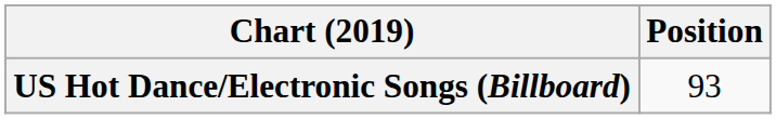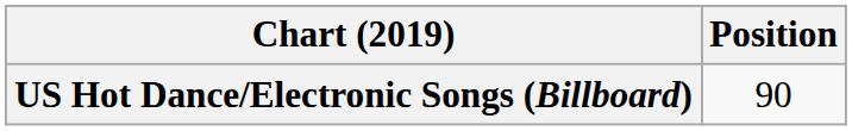 <table class="wikitable plainrowheaders" style="text-align:center">
 <tr>
 <th scope="col">Chart (2019)</th>
 <th scope="col">Position</th>
 </tr>
 <tr>
 <th scope="row">US Hot Dance/Electronic Songs (<em>Billboard</em>)</th>
-<td>93</td>
+<td>90</td>
 </tr>
 </table>
